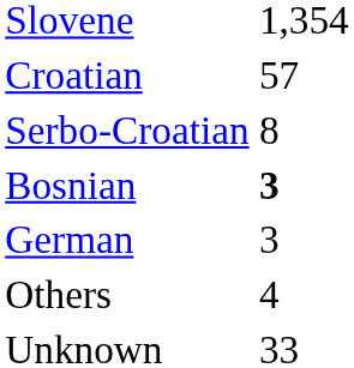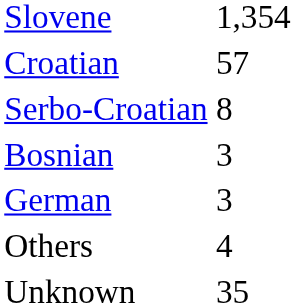 <table>
 <tr>
 <td><a href='#'>Slovene</a></td>
 <td>1,354</td>
 </tr>
 <tr>
 <td><a href='#'>Croatian</a></td>
 <td>57</td>
 </tr>
 <tr>
 <td><a href='#'>Serbo-Croatian</a></td>
 <td>8</td>
 </tr>
 <tr>
 <td><a href='#'>Bosnian</a></td>
-<td><strong>3</strong></td>
+<td>3</td>
 </tr>
 <tr>
 <td><a href='#'>German</a></td>
 <td>3</td>
 </tr>
 <tr>
 <td>Others</td>
 <td>4</td>
 </tr>
 <tr>
 <td>Unknown</td>
-<td>33</td>
+<td>35</td>
 </tr>
 </table>
